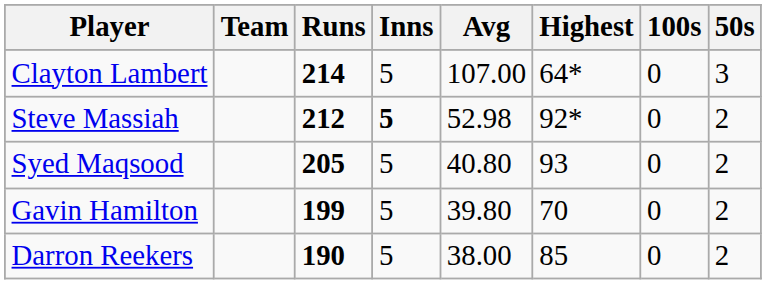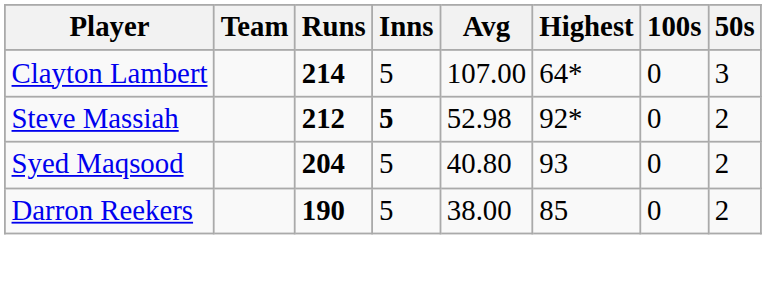 <table class="wikitable sortable">
 <tr>
 <th>Player</th>
 <th>Team</th>
 <th>Runs</th>
 <th>Inns</th>
 <th>Avg</th>
 <th>Highest</th>
 <th>100s</th>
 <th>50s</th>
 </tr>
 <tr>
 <td><a href='#'>Clayton Lambert</a></td>
 <td></td>
 <td><strong>214</strong></td>
 <td>5</td>
 <td>107.00</td>
 <td>64*</td>
 <td>0</td>
 <td>3</td>
 </tr>
 <tr>
 <td><a href='#'>Steve Massiah</a></td>
 <td></td>
 <td><strong>212</strong></td>
 <td><strong>5</strong></td>
 <td>52.98</td>
 <td>92*</td>
 <td>0</td>
 <td>2</td>
 </tr>
 <tr>
 <td><a href='#'>Syed Maqsood</a></td>
 <td></td>
-<td><strong>205</strong></td>
+<td><strong>204</strong></td>
 <td>5</td>
 <td>40.80</td>
 <td>93</td>
-<td>0</td>
-<td>2</td>
-</tr>
-<tr>
-<td><a href='#'>Gavin Hamilton</a></td>
-<td></td>
-<td><strong>199</strong></td>
-<td>5</td>
-<td>39.80</td>
-<td>70</td>
 <td>0</td>
 <td>2</td>
 </tr>
 <tr>
 <td><a href='#'>Darron Reekers</a></td>
 <td></td>
 <td><strong>190</strong></td>
 <td>5</td>
 <td>38.00</td>
 <td>85</td>
 <td>0</td>
 <td>2</td>
 </tr>
 </table>
